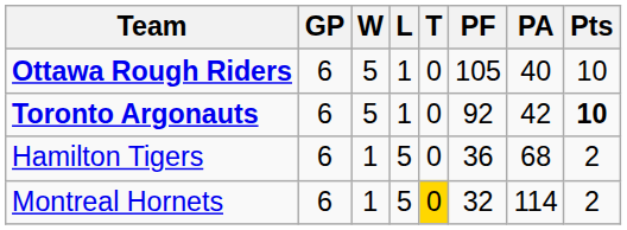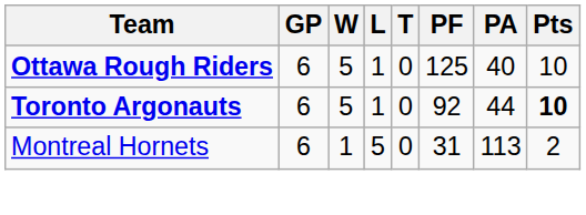 <table class="wikitable">
 <tr>
 <th>Team</th>
 <th>GP</th>
 <th>W</th>
 <th>L</th>
 <th>T</th>
 <th>PF</th>
 <th>PA</th>
 <th>Pts</th>
 </tr>
 <tr align="center">
 <td align="left"><strong><a href='#'>Ottawa Rough Riders</a></strong></td>
 <td>6</td>
 <td>5</td>
 <td>1</td>
 <td>0</td>
-<td>105</td>
+<td>125</td>
 <td>40</td>
 <td>10</td>
 </tr>
 <tr align="center">
 <td align="left"><strong><a href='#'>Toronto Argonauts</a></strong></td>
 <td>6</td>
 <td>5</td>
 <td>1</td>
 <td>0</td>
 <td>92</td>
-<td>42</td>
+<td>44</td>
 <td><strong>10</strong></td>
-</tr>
-<tr align="center">
-<td align="left"><a href='#'>Hamilton Tigers</a></td>
-<td>6</td>
-<td>1</td>
-<td>5</td>
-<td>0</td>
-<td>36</td>
-<td>68</td>
-<td>2</td>
 </tr>
 <tr align="center">
 <td align="left"><a href='#'>Montreal Hornets</a></td>
 <td>6</td>
 <td>1</td>
 <td>5</td>
-<td style="background: gold;">0</td>
-<td>32</td>
-<td>114</td>
+<td>0</td>
+<td>31</td>
+<td>113</td>
 <td>2</td>
 </tr>
 </table>
